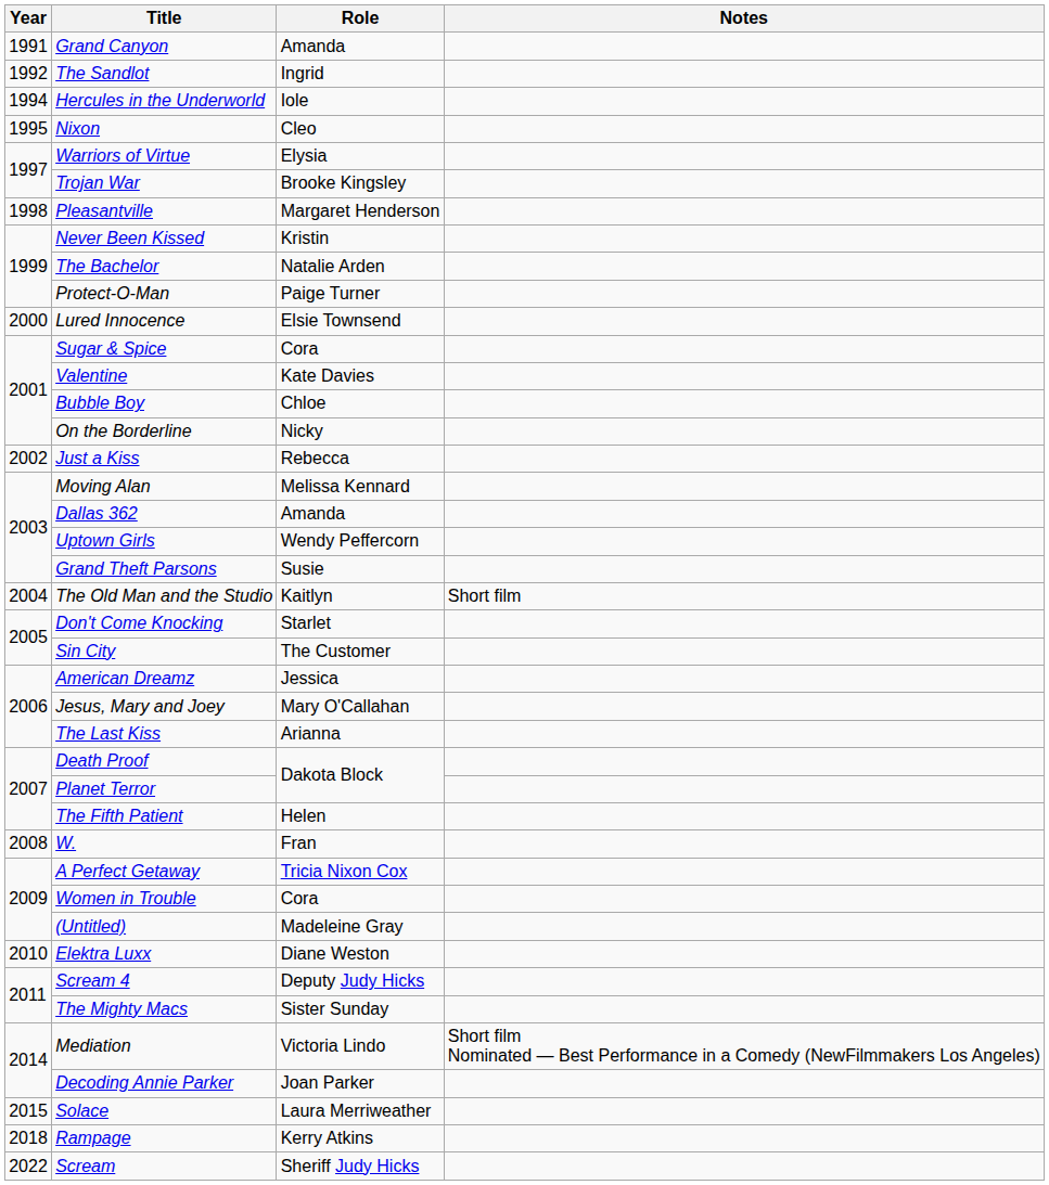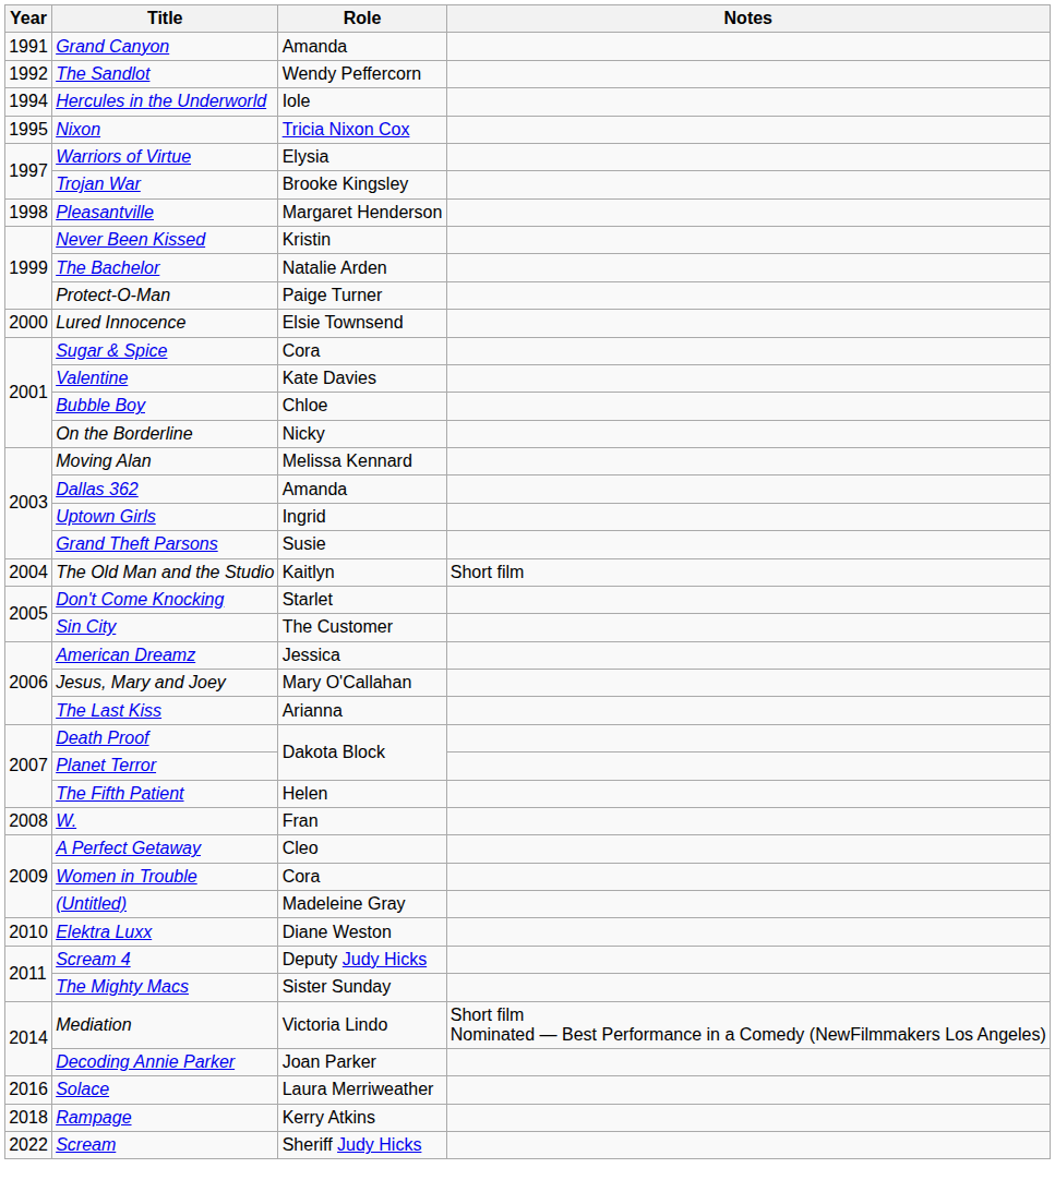 <table class="wikitable plainrowheaders sortable">
 <tr>
 <th scope="col">Year</th>
 <th scope="col">Title</th>
 <th scope="col">Role</th>
 <th scope="col">Notes</th>
 </tr>
 <tr>
 <td>1991</td>
 <td><em><a href='#'>Grand Canyon</a></em></td>
 <td>Amanda</td>
 <td></td>
 </tr>
 <tr>
 <td>1992</td>
 <td data-sort-value="Sandlot, The"><em><a href='#'>The Sandlot</a></em></td>
-<td>Ingrid</td>
+<td>Wendy Peffercorn</td>
 <td></td>
 </tr>
 <tr>
 <td>1994</td>
 <td><em><a href='#'>Hercules in the Underworld</a></em></td>
 <td>Iole</td>
 <td></td>
 </tr>
 <tr>
 <td>1995</td>
 <td><em><a href='#'>Nixon</a></em></td>
-<td>Cleo</td>
+<td><a href='#'>Tricia Nixon Cox</a></td>
 <td></td>
 </tr>
 <tr>
 <td rowspan=2>1997</td>
 <td><em><a href='#'>Warriors of Virtue</a></em></td>
 <td>Elysia</td>
 <td></td>
 </tr>
 <tr>
 <td><em><a href='#'>Trojan War</a></em></td>
 <td>Brooke Kingsley</td>
 <td></td>
 </tr>
 <tr>
 <td>1998</td>
 <td><em><a href='#'>Pleasantville</a></em></td>
 <td>Margaret Henderson</td>
 <td></td>
 </tr>
 <tr>
 <td rowspan=3>1999</td>
 <td><em><a href='#'>Never Been Kissed</a></em></td>
 <td>Kristin</td>
 <td></td>
 </tr>
 <tr>
 <td data-sort-value="Bachelor, The"><em><a href='#'>The Bachelor</a></em></td>
 <td>Natalie Arden</td>
 <td></td>
 </tr>
 <tr>
 <td><em>Protect-O-Man</em></td>
 <td>Paige Turner</td>
 <td></td>
 </tr>
 <tr>
 <td>2000</td>
 <td><em>Lured Innocence</em></td>
 <td>Elsie Townsend</td>
 <td></td>
 </tr>
 <tr>
 <td rowspan=4>2001</td>
 <td><em><a href='#'>Sugar & Spice</a></em></td>
 <td>Cora</td>
 <td></td>
 </tr>
 <tr>
 <td><em><a href='#'>Valentine</a></em></td>
 <td>Kate Davies</td>
 <td></td>
 </tr>
 <tr>
 <td><em><a href='#'>Bubble Boy</a></em></td>
 <td>Chloe</td>
 <td></td>
 </tr>
 <tr>
 <td><em>On the Borderline</em></td>
 <td>Nicky</td>
 <td></td>
 </tr>
 <tr>
-<td>2002</td>
-<td><em><a href='#'>Just a Kiss</a></em></td>
-<td>Rebecca</td>
-<td></td>
-</tr>
-<tr>
 <td rowspan=4>2003</td>
 <td><em>Moving Alan</em></td>
 <td>Melissa Kennard</td>
 <td></td>
 </tr>
 <tr>
 <td><em><a href='#'>Dallas 362</a></em></td>
 <td>Amanda</td>
 <td></td>
 </tr>
 <tr>
 <td><em><a href='#'>Uptown Girls</a></em></td>
-<td>Wendy Peffercorn</td>
+<td>Ingrid</td>
 <td></td>
 </tr>
 <tr>
 <td><em><a href='#'>Grand Theft Parsons</a></em></td>
 <td>Susie</td>
 <td></td>
 </tr>
 <tr>
 <td>2004</td>
 <td data-sort-value="Old Man and the Studio, The"><em>The Old Man and the Studio</em></td>
 <td>Kaitlyn</td>
 <td>Short film</td>
 </tr>
 <tr>
 <td rowspan=2>2005</td>
 <td><em><a href='#'>Don't Come Knocking</a></em></td>
 <td>Starlet</td>
 <td></td>
 </tr>
 <tr>
 <td><em><a href='#'>Sin City</a></em></td>
 <td>The Customer</td>
 <td></td>
 </tr>
 <tr>
 <td rowspan=3>2006</td>
 <td><em><a href='#'>American Dreamz</a></em></td>
 <td>Jessica</td>
 <td></td>
 </tr>
 <tr>
 <td><em>Jesus, Mary and Joey</em></td>
 <td>Mary O'Callahan</td>
 <td></td>
 </tr>
 <tr>
 <td data-sort-value="Last Kiss, The"><em><a href='#'>The Last Kiss</a></em></td>
 <td>Arianna</td>
 <td></td>
 </tr>
 <tr>
 <td rowspan=3>2007</td>
 <td><em><a href='#'>Death Proof</a></em></td>
 <td rowspan=2>Dakota Block</td>
 <td></td>
 </tr>
 <tr>
 <td><em><a href='#'>Planet Terror</a></em></td>
 <td></td>
 </tr>
 <tr>
 <td data-sort-value="Fifth Patient, The"><em><a href='#'>The Fifth Patient</a></em></td>
 <td>Helen</td>
 <td></td>
 </tr>
 <tr>
 <td>2008</td>
 <td><em><a href='#'>W.</a></em></td>
 <td>Fran</td>
 <td></td>
 </tr>
 <tr>
 <td rowspan=3>2009</td>
 <td data-sort-value="Perfect Getaway, A"><em><a href='#'>A Perfect Getaway</a></em></td>
-<td><a href='#'>Tricia Nixon Cox</a></td>
+<td>Cleo</td>
 <td></td>
 </tr>
 <tr>
 <td><em><a href='#'>Women in Trouble</a></em></td>
 <td>Cora</td>
 <td></td>
 </tr>
 <tr>
 <td data-sort-value="Untitled"><em><a href='#'>(Untitled)</a></em></td>
 <td>Madeleine Gray</td>
 <td></td>
 </tr>
 <tr>
 <td>2010</td>
 <td><em><a href='#'>Elektra Luxx</a></em></td>
 <td>Diane Weston</td>
 <td></td>
 </tr>
 <tr>
 <td rowspan=2>2011</td>
 <td><em><a href='#'>Scream 4</a></em></td>
 <td>Deputy <a href='#'>Judy Hicks</a></td>
 <td></td>
 </tr>
 <tr>
 <td data-sort-value="Mighty Macs, The"><em><a href='#'>The Mighty Macs</a></em></td>
 <td>Sister Sunday</td>
 <td></td>
 </tr>
 <tr>
 <td rowspan=2>2014</td>
 <td><em>Mediation</em></td>
 <td>Victoria Lindo</td>
 <td>Short film<br>Nominated — Best Performance in a Comedy (NewFilmmakers Los Angeles)</td>
 </tr>
 <tr>
 <td><em><a href='#'>Decoding Annie Parker</a></em></td>
 <td>Joan Parker</td>
 <td></td>
 </tr>
 <tr>
-<td>2015</td>
+<td>2016</td>
 <td><em><a href='#'>Solace</a></em></td>
 <td>Laura Merriweather</td>
 <td></td>
 </tr>
 <tr>
 <td>2018</td>
 <td><em><a href='#'>Rampage</a></em></td>
 <td>Kerry Atkins</td>
 <td></td>
 </tr>
 <tr>
 <td>2022</td>
 <td data-sort-value="Scream 5"><em><a href='#'>Scream</a></em></td>
 <td>Sheriff <a href='#'>Judy Hicks</a></td>
 <td></td>
 </tr>
 </table>
